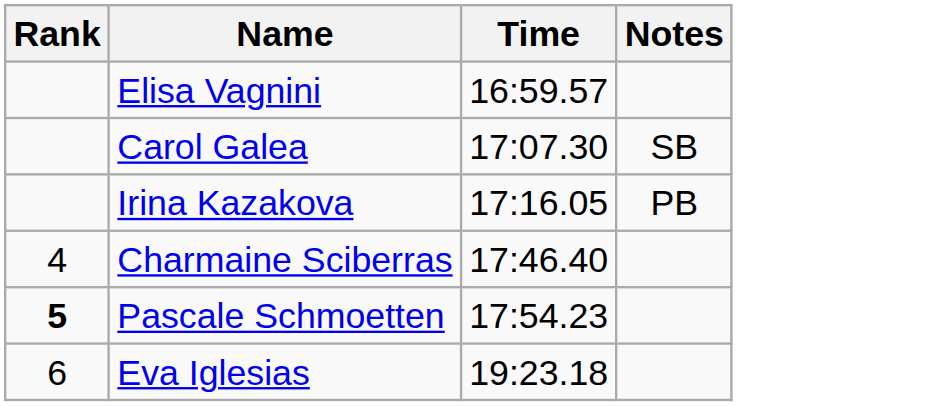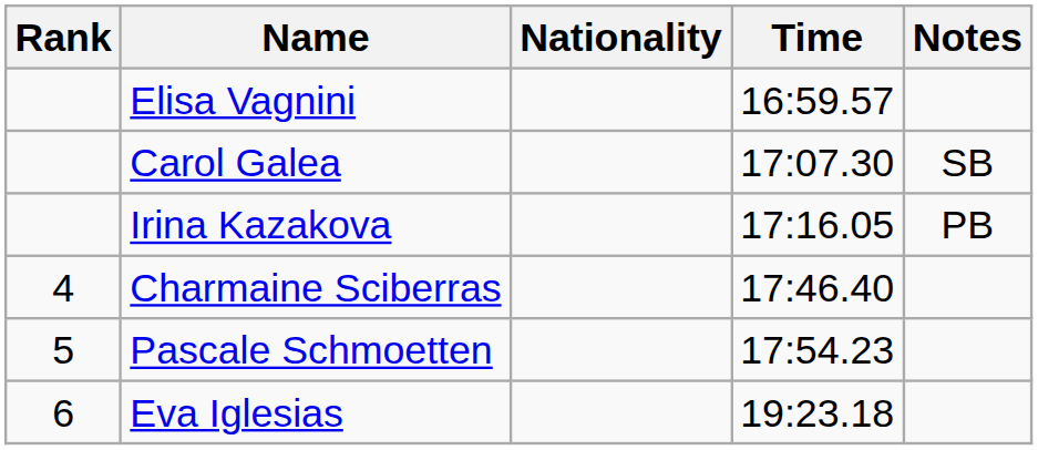 <table class="wikitable sortable" style="text-align:center; font-size:95%">
 <tr>
 <th>Rank</th>
 <th>Name</th>
+<th>Nationality</th>
 <th>Time</th>
 <th>Notes</th>
 </tr>
 <tr>
 <td></td>
 <td align=left><a href='#'>Elisa Vagnini</a></td>
+<td align=left></td>
 <td>16:59.57</td>
 <td></td>
 </tr>
 <tr>
 <td></td>
 <td align=left><a href='#'>Carol Galea</a></td>
+<td align=left></td>
 <td>17:07.30</td>
 <td>SB</td>
 </tr>
 <tr>
 <td></td>
 <td align=left><a href='#'>Irina Kazakova</a></td>
+<td align=left></td>
 <td>17:16.05</td>
 <td>PB</td>
 </tr>
 <tr>
 <td>4</td>
 <td align=left><a href='#'>Charmaine Sciberras</a></td>
+<td align=left></td>
 <td>17:46.40</td>
 <td></td>
 </tr>
 <tr>
-<td><strong>5</strong></td>
+<td>5</td>
 <td align=left><a href='#'>Pascale Schmoetten</a></td>
+<td align=left></td>
 <td>17:54.23</td>
 <td></td>
 </tr>
 <tr>
 <td>6</td>
 <td align=left><a href='#'>Eva Iglesias</a></td>
+<td align=left></td>
 <td>19:23.18</td>
 <td></td>
 </tr>
 </table>
